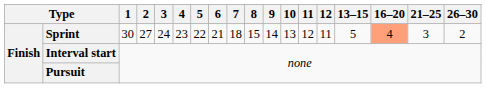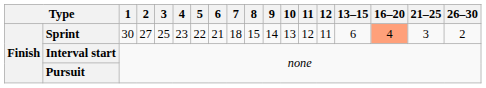 <table class="wikitable plainrowheaders floatright" style="text-align: center">
 <tr>
 <th scope="col" colspan="2">Type</th>
 <th scope="col">1</th>
 <th scope="col">2</th>
 <th scope="col">3</th>
 <th scope="col">4</th>
 <th scope="col">5</th>
 <th scope="col">6</th>
 <th scope="col">7</th>
 <th scope="col">8</th>
 <th scope="col">9</th>
 <th scope="col">10</th>
 <th scope="col">11</th>
 <th scope="col">12</th>
 <th scope="col">13–15</th>
 <th scope="col">16–20</th>
 <th scope="col">21–25</th>
 <th scope="col">26–30</th>
 </tr>
 <tr>
 <th scope="row" rowspan=3>Finish</th>
 <th scope="row" style="text-align:left;">Sprint</th>
 <td>30</td>
 <td>27</td>
-<td>24</td>
+<td>25</td>
 <td>23</td>
 <td>22</td>
 <td>21</td>
 <td>18</td>
 <td>15</td>
 <td>14</td>
 <td>13</td>
 <td>12</td>
 <td>11</td>
-<td>5</td>
+<td>6</td>
 <td style="background: lightsalmon;">4</td>
 <td>3</td>
 <td>2</td>
 </tr>
 <tr>
 <th scope="row" style="text-align:left;">Interval start</th>
 <td rowspan="2" colspan="16"><em>none</em></td>
 </tr>
 <tr>
 <th scope="row" style="text-align:left;">Pursuit</th>
 </tr>
 </table>
